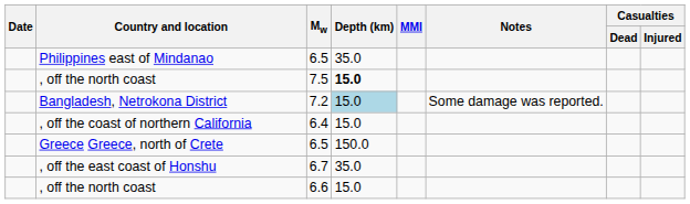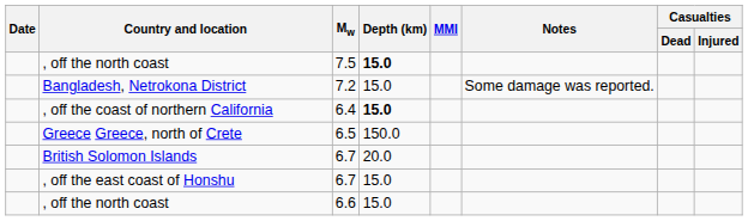 <table class="wikitable sortable sort-under" style="border:1px black; margin-left:1em;">
 <tr>
 <th rowspan="2"><small>Date</small></th>
 <th rowspan="2" style="width: 310px"><small>Country and location</small></th>
 <th rowspan="2"><small>M<sub>w</sub></small></th>
 <th rowspan="2"><small>Depth (km)</small></th>
 <th rowspan="2"><small><a href='#'>MMI</a></small></th>
 <th rowspan="2" class="unsortable"><small>Notes</small></th>
 <th colspan="2"><small>Casualties</small></th>
 </tr>
 <tr>
 <th><small>Dead</small></th>
 <th><small>Injured</small></th>
 </tr>
 <tr>
 <td></td>
-<td> <a href='#'>Philippines</a> east of <a href='#'>Mindanao</a></td>
-<td>6.5</td>
-<td>35.0</td>
-<td></td>
-<td></td>
-<td></td>
-<td></td>
-</tr>
-<tr>
-<td></td>
 <td>, off the north coast</td>
 <td>7.5</td>
 <td><strong>15.0</strong></td>
 <td></td>
 <td></td>
 <td></td>
 <td></td>
 </tr>
 <tr>
 <td></td>
 <td> <a href='#'>Bangladesh</a>, <a href='#'>Netrokona District</a></td>
 <td>7.2</td>
-<td style="background: lightblue;">15.0</td>
+<td>15.0</td>
 <td></td>
 <td>Some damage was reported.</td>
 <td></td>
 <td></td>
 </tr>
 <tr>
 <td></td>
 <td>, off the coast of northern <a href='#'>California</a></td>
 <td>6.4</td>
-<td>15.0</td>
+<td><strong>15.0</strong></td>
 <td></td>
 <td></td>
 <td></td>
 <td></td>
 </tr>
 <tr>
 <td></td>
 <td> <a href='#'>Greece</a> <a href='#'>Greece</a>, north of <a href='#'>Crete</a></td>
 <td>6.5</td>
 <td>150.0</td>
 <td></td>
 <td></td>
 <td></td>
 <td></td>
 </tr>
 <tr>
 <td></td>
+<td> <a href='#'>British Solomon Islands</a></td>
+<td>6.7</td>
+<td>20.0</td>
+<td></td>
+<td></td>
+<td></td>
+<td></td>
+</tr>
+<tr>
+<td></td>
 <td>, off the east coast of <a href='#'>Honshu</a></td>
 <td>6.7</td>
-<td>35.0</td>
+<td>15.0</td>
 <td></td>
 <td></td>
 <td></td>
 <td></td>
 </tr>
 <tr>
 <td></td>
 <td>, off the north coast</td>
 <td>6.6</td>
 <td>15.0</td>
 <td></td>
 <td></td>
 <td></td>
 <td></td>
 </tr>
 </table>
